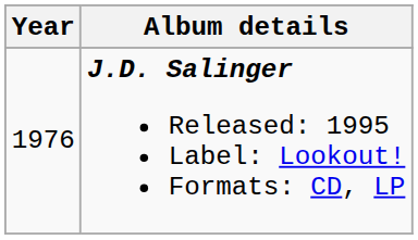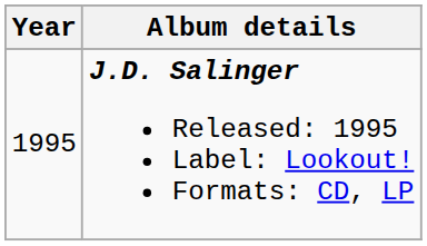 <table class="wikitable">
 <tr>
 <th>Year</th>
 <th>Album details</th>
 </tr>
 <tr>
-<td>1976</td>
+<td>1995</td>
 <td><strong><em>J.D. Salinger</em></strong><br><ul><li>Released: 1995</li><li>Label: <a href='#'>Lookout!</a> </li><li>Formats: <a href='#'>CD</a>, <a href='#'>LP</a></li></ul></td>
 </tr>
 </table>
